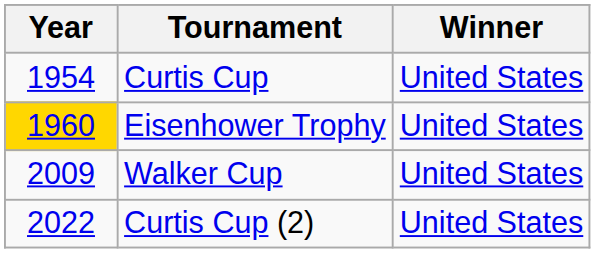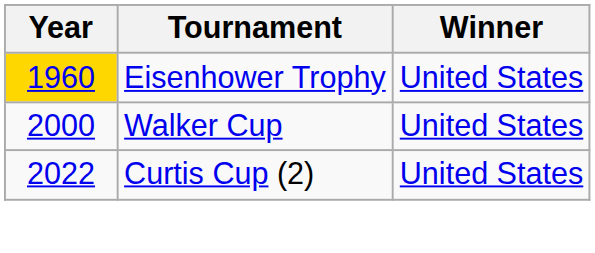 <table class="wikitable">
 <tr>
 <th>  Year  </th>
 <th>Tournament</th>
 <th>Winner</th>
 </tr>
 <tr>
-<td align=center><a href='#'>1954</a></td>
-<td><a href='#'>Curtis Cup</a></td>
-<td> <a href='#'>United States</a></td>
-</tr>
-<tr>
 <td align=center style="background: gold;"><a href='#'>1960</a></td>
 <td><a href='#'>Eisenhower Trophy</a></td>
 <td> <a href='#'>United States</a></td>
 </tr>
 <tr>
-<td align=center><a href='#'>2009</a></td>
+<td align=center><a href='#'>2000</a></td>
 <td><a href='#'>Walker Cup</a></td>
 <td> <a href='#'>United States</a></td>
 </tr>
 <tr>
 <td align=center><a href='#'>2022</a></td>
 <td><a href='#'>Curtis Cup</a> (2)</td>
 <td> <a href='#'>United States</a></td>
 </tr>
 </table>
